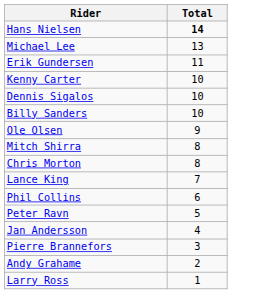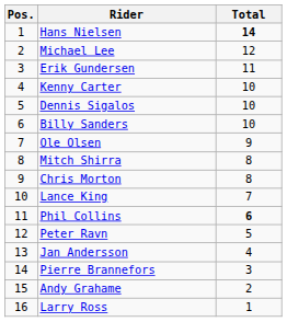 <table class=wikitable>
 <tr>
+<th width=25px>Pos.</th>
 <th width=200px>Rider</th>
 <th width=70px>Total</th>
 </tr>
 <tr align=center >
+<td>1</td>
 <td align=left> <a href='#'>Hans Nielsen</a></td>
 <td><strong>14</strong></td>
 </tr>
 <tr align=center >
+<td>2</td>
 <td align=left> <a href='#'>Michael Lee</a></td>
-<td>13</td>
+<td>12</td>
 </tr>
 <tr align=center >
+<td>3</td>
 <td align=left> <a href='#'>Erik Gundersen</a></td>
 <td>11</td>
 </tr>
 <tr align=center >
+<td>4</td>
 <td align=left> <a href='#'>Kenny Carter</a></td>
 <td>10</td>
 </tr>
 <tr align=center >
+<td>5</td>
 <td align=left> <a href='#'>Dennis Sigalos</a></td>
 <td>10</td>
 </tr>
 <tr align=center >
+<td>6</td>
 <td align=left> <a href='#'>Billy Sanders</a></td>
 <td>10</td>
 </tr>
 <tr align=center >
+<td>7</td>
 <td align=left> <a href='#'>Ole Olsen</a></td>
 <td>9</td>
 </tr>
 <tr align=center >
+<td>8</td>
 <td align=left> <a href='#'>Mitch Shirra</a></td>
 <td>8</td>
 </tr>
 <tr align=center >
+<td>9</td>
 <td align=left> <a href='#'>Chris Morton</a></td>
 <td>8</td>
 </tr>
 <tr align=center >
+<td>10</td>
 <td align=left> <a href='#'>Lance King</a></td>
 <td>7</td>
 </tr>
 <tr align=center >
+<td>11</td>
 <td align=left> <a href='#'>Phil Collins</a></td>
-<td>6</td>
+<td><strong>6</strong></td>
 </tr>
 <tr align=center >
+<td>12</td>
 <td align=left> <a href='#'>Peter Ravn</a></td>
 <td>5</td>
 </tr>
 <tr align=center>
+<td>13</td>
 <td align=left> <a href='#'>Jan Andersson</a></td>
 <td>4</td>
 </tr>
 <tr align=center>
+<td>14</td>
 <td align=left> <a href='#'>Pierre Brannefors</a></td>
 <td>3</td>
 </tr>
 <tr align=center>
+<td>15</td>
 <td align=left> <a href='#'>Andy Grahame</a></td>
 <td>2</td>
 </tr>
 <tr align=center>
+<td>16</td>
 <td align=left> <a href='#'>Larry Ross</a></td>
 <td>1</td>
 </tr>
 </table>
